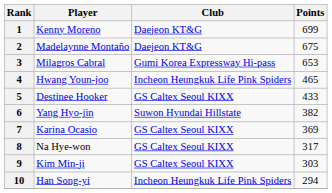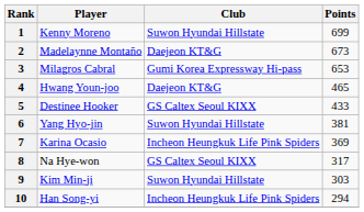 <table class=wikitable>
 <tr>
 <th>Rank</th>
 <th>Player</th>
 <th>Club</th>
 <th>Points</th>
 </tr>
 <tr>
 <th>1</th>
 <td> <a href='#'>Kenny Moreno</a></td>
-<td><a href='#'>Daejeon KT&G</a></td>
+<td><a href='#'>Suwon Hyundai Hillstate</a></td>
 <td align=center>699</td>
 </tr>
 <tr>
 <th>2</th>
 <td> <a href='#'>Madelaynne Montaño</a></td>
 <td><a href='#'>Daejeon KT&G</a></td>
-<td align=center>675</td>
+<td align=center>673</td>
 </tr>
 <tr>
 <th>3</th>
 <td> <a href='#'>Milagros Cabral</a></td>
 <td><a href='#'>Gumi Korea Expressway Hi-pass</a></td>
 <td align=center>653</td>
 </tr>
 <tr>
 <th>4</th>
 <td> <a href='#'>Hwang Youn-joo</a></td>
-<td><a href='#'>Incheon Heungkuk Life Pink Spiders</a></td>
+<td><a href='#'>Daejeon KT&G</a></td>
 <td align=center>465</td>
 </tr>
 <tr>
 <th>5</th>
 <td> <a href='#'>Destinee Hooker</a></td>
 <td><a href='#'>GS Caltex Seoul KIXX</a></td>
 <td align=center>433</td>
 </tr>
 <tr>
 <th>6</th>
 <td> <a href='#'>Yang Hyo-jin</a></td>
 <td><a href='#'>Suwon Hyundai Hillstate</a></td>
-<td align=center>382</td>
+<td align=center>381</td>
 </tr>
 <tr>
 <th>7</th>
 <td> <a href='#'>Karina Ocasio</a></td>
-<td><a href='#'>GS Caltex Seoul KIXX</a></td>
+<td><a href='#'>Incheon Heungkuk Life Pink Spiders</a></td>
 <td align=center>369</td>
 </tr>
 <tr>
 <th>8</th>
 <td> Na Hye-won</td>
 <td><a href='#'>GS Caltex Seoul KIXX</a></td>
 <td align=center>317</td>
 </tr>
 <tr>
 <th>9</th>
 <td> <a href='#'>Kim Min-ji</a></td>
-<td><a href='#'>GS Caltex Seoul KIXX</a></td>
+<td><a href='#'>Suwon Hyundai Hillstate</a></td>
 <td align=center>303</td>
 </tr>
 <tr>
 <th>10</th>
 <td> <a href='#'>Han Song-yi</a></td>
 <td><a href='#'>Incheon Heungkuk Life Pink Spiders</a></td>
 <td align=center>294</td>
 </tr>
 <tr>
 </tr>
 </table>
